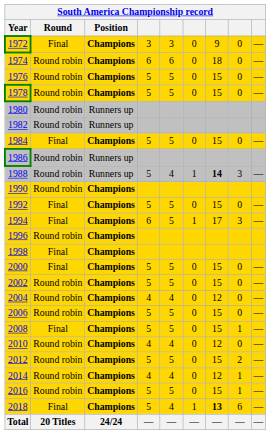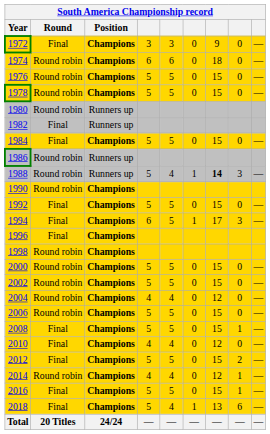 <table class="wikitable" style="text-align: center;">
 <tr>
 <th colspan=9><strong><a href='#'>South America Championship record</a></strong></th>
 </tr>
 <tr>
 <th><strong>Year</strong></th>
 <th><strong>Round</strong></th>
 <th><strong>Position</strong></th>
 <th width=30><strong></strong></th>
 <th width=30><strong></strong></th>
 <th width=30><strong></strong></th>
 <th width=30><strong></strong></th>
 <th width=30><strong></strong></th>
 <th><strong></strong></th>
 </tr>
 <tr bgcolor=gold>
 <td style="border:3px solid green"> <a href='#'>1972</a></td>
 <td>Final</td>
 <td><strong>Champions</strong></td>
 <td>3</td>
 <td>3</td>
 <td>0</td>
 <td>9</td>
 <td>0</td>
 <td>—</td>
 </tr>
 <tr bgcolor=gold>
 <td> <a href='#'>1974</a></td>
 <td>Round robin</td>
 <td><strong>Champions</strong></td>
 <td>6</td>
 <td>6</td>
 <td>0</td>
 <td>18</td>
 <td>0</td>
 <td>—</td>
 </tr>
 <tr bgcolor=gold>
 <td> <a href='#'>1976</a></td>
 <td>Round robin</td>
 <td><strong>Champions</strong></td>
 <td>5</td>
 <td>5</td>
 <td>0</td>
 <td>15</td>
 <td>0</td>
 <td>—</td>
 </tr>
 <tr bgcolor=gold>
 <td style="border:3px solid green"> <a href='#'>1978</a></td>
 <td>Round robin</td>
 <td><strong>Champions</strong></td>
 <td>5</td>
 <td>5</td>
 <td>0</td>
 <td>15</td>
 <td>0</td>
 <td>—</td>
 </tr>
 <tr bgcolor=silver>
 <td> <a href='#'>1980</a></td>
 <td>Round robin</td>
 <td>Runners up</td>
 <td></td>
 <td></td>
 <td></td>
 <td></td>
 <td></td>
 <td></td>
 </tr>
 <tr bgcolor=silver>
 <td> <a href='#'>1982</a></td>
-<td>Round robin</td>
+<td>Final</td>
 <td>Runners up</td>
 <td></td>
 <td></td>
 <td></td>
 <td></td>
 <td></td>
 <td></td>
 </tr>
 <tr bgcolor=gold>
 <td> <a href='#'>1984</a></td>
 <td>Final</td>
 <td><strong>Champions</strong></td>
 <td>5</td>
 <td>5</td>
 <td>0</td>
 <td>15</td>
 <td>0</td>
 <td>—</td>
 </tr>
 <tr bgcolor=silver>
 <td style="border:3px solid green"> <a href='#'>1986</a></td>
 <td>Round robin</td>
 <td>Runners up</td>
 <td></td>
 <td></td>
 <td></td>
 <td></td>
 <td></td>
 <td></td>
 </tr>
 <tr bgcolor=silver>
 <td> <a href='#'>1988</a></td>
 <td>Round robin</td>
 <td>Runners up</td>
 <td>5</td>
 <td>4</td>
 <td>1</td>
 <td><strong>14</strong></td>
 <td>3</td>
 <td>—</td>
 </tr>
 <tr bgcolor=gold>
 <td> <a href='#'>1990</a></td>
 <td>Round robin</td>
 <td><strong>Champions</strong></td>
 <td></td>
 <td></td>
 <td></td>
 <td></td>
 <td></td>
 <td></td>
 </tr>
 <tr bgcolor=gold>
 <td> <a href='#'>1992</a></td>
 <td>Final</td>
 <td><strong>Champions</strong></td>
 <td>5</td>
 <td>5</td>
 <td>0</td>
 <td>15</td>
 <td>0</td>
 <td>—</td>
 </tr>
 <tr bgcolor=gold>
 <td> <a href='#'>1994</a></td>
 <td>Final</td>
 <td><strong>Champions</strong></td>
 <td>6</td>
 <td>5</td>
 <td>1</td>
 <td>17</td>
 <td>3</td>
 <td>—</td>
 </tr>
 <tr bgcolor=gold>
 <td> <a href='#'>1996</a></td>
+<td>Final</td>
+<td><strong>Champions</strong></td>
+<td></td>
+<td></td>
+<td></td>
+<td></td>
+<td></td>
+<td></td>
+</tr>
+<tr bgcolor=gold>
+<td> <a href='#'>1998</a></td>
 <td>Round robin</td>
 <td><strong>Champions</strong></td>
 <td></td>
 <td></td>
 <td></td>
 <td></td>
 <td></td>
 <td></td>
 </tr>
 <tr bgcolor=gold>
-<td> <a href='#'>1998</a></td>
-<td>Final</td>
-<td><strong>Champions</strong></td>
-<td></td>
-<td></td>
-<td></td>
-<td></td>
-<td></td>
-<td></td>
-</tr>
-<tr bgcolor=gold>
 <td> <a href='#'>2000</a></td>
-<td>Final</td>
+<td>Round robin</td>
 <td><strong>Champions</strong></td>
 <td>5</td>
 <td>5</td>
 <td>0</td>
 <td>15</td>
 <td>0</td>
 <td>—</td>
 </tr>
 <tr bgcolor=gold>
 <td> <a href='#'>2002</a></td>
 <td>Round robin</td>
 <td><strong>Champions</strong></td>
 <td>5</td>
 <td>5</td>
 <td>0</td>
 <td>15</td>
 <td>0</td>
 <td>—</td>
 </tr>
 <tr bgcolor=gold>
 <td> <a href='#'>2004</a></td>
 <td>Round robin</td>
 <td><strong>Champions</strong></td>
 <td>4</td>
 <td>4</td>
 <td>0</td>
 <td>12</td>
 <td>0</td>
 <td>—</td>
 </tr>
 <tr bgcolor=gold>
 <td> <a href='#'>2006</a></td>
 <td>Round robin</td>
 <td><strong>Champions</strong></td>
 <td>5</td>
 <td>5</td>
 <td>0</td>
 <td>15</td>
 <td>0</td>
 <td>—</td>
 </tr>
 <tr bgcolor=gold>
 <td> <a href='#'>2008</a></td>
 <td>Final</td>
 <td><strong>Champions</strong></td>
 <td>5</td>
 <td>5</td>
 <td>0</td>
 <td>15</td>
 <td>1</td>
 <td>—</td>
 </tr>
 <tr bgcolor=gold>
 <td> <a href='#'>2010</a></td>
-<td>Round robin</td>
+<td>Final</td>
 <td><strong>Champions</strong></td>
 <td>4</td>
 <td>4</td>
 <td>0</td>
 <td>12</td>
 <td>0</td>
 <td>—</td>
 </tr>
 <tr bgcolor=gold>
 <td> <a href='#'>2012</a></td>
-<td>Round robin</td>
+<td>Final</td>
 <td><strong>Champions</strong></td>
 <td>5</td>
 <td>5</td>
 <td>0</td>
 <td>15</td>
 <td>2</td>
 <td>—</td>
 </tr>
 <tr bgcolor=gold>
 <td> <a href='#'>2014</a></td>
 <td>Round robin</td>
 <td><strong>Champions</strong></td>
 <td>4</td>
 <td>4</td>
 <td>0</td>
 <td>12</td>
 <td>1</td>
 <td>—</td>
 </tr>
 <tr bgcolor=gold>
 <td> <a href='#'>2016</a></td>
-<td>Round robin</td>
+<td>Final</td>
 <td><strong>Champions</strong></td>
 <td>5</td>
 <td>5</td>
 <td>0</td>
 <td>15</td>
 <td>1</td>
 <td>—</td>
 </tr>
 <tr bgcolor=gold>
 <td> <a href='#'>2018</a></td>
 <td>Final</td>
 <td><strong>Champions</strong></td>
 <td>5</td>
 <td>4</td>
 <td>1</td>
-<td><strong>13</strong></td>
+<td>13</td>
 <td>6</td>
 <td>—</td>
 </tr>
 <tr>
 <th><strong>Total</strong></th>
 <th><strong>20 Titles</strong></th>
 <th><strong>24/24</strong></th>
 <th><strong>—</strong></th>
 <th><strong>—</strong></th>
 <th><strong>—</strong></th>
 <th><strong>—</strong></th>
 <th><strong>—</strong></th>
 <th><strong>—</strong></th>
 </tr>
 </table>
